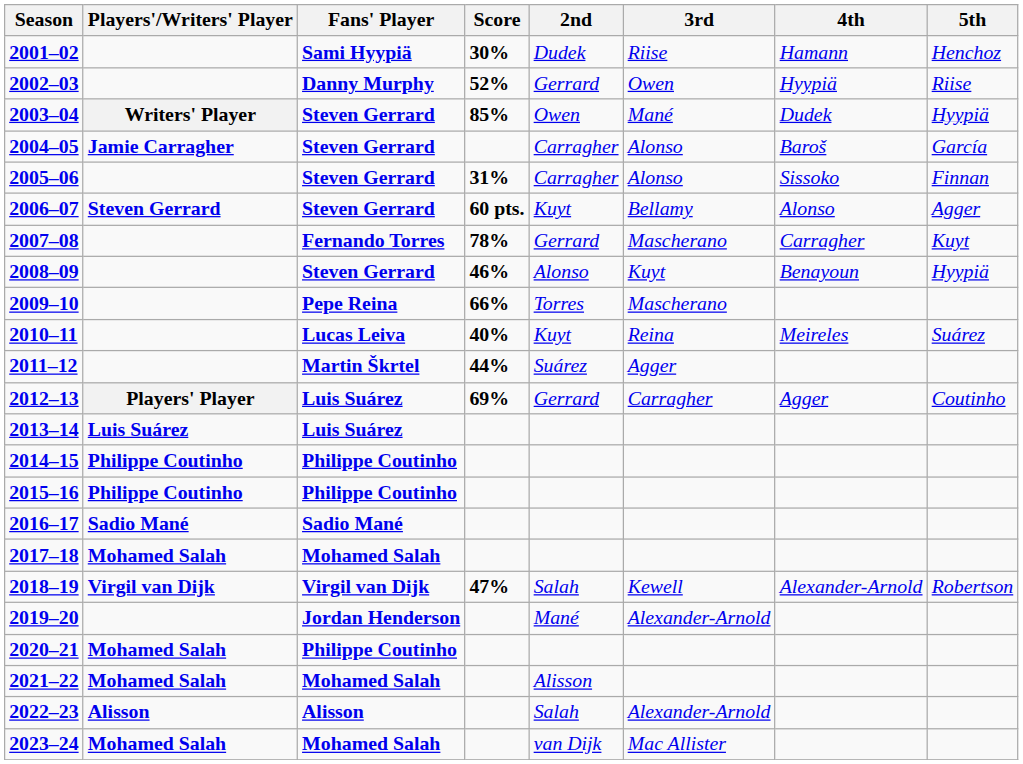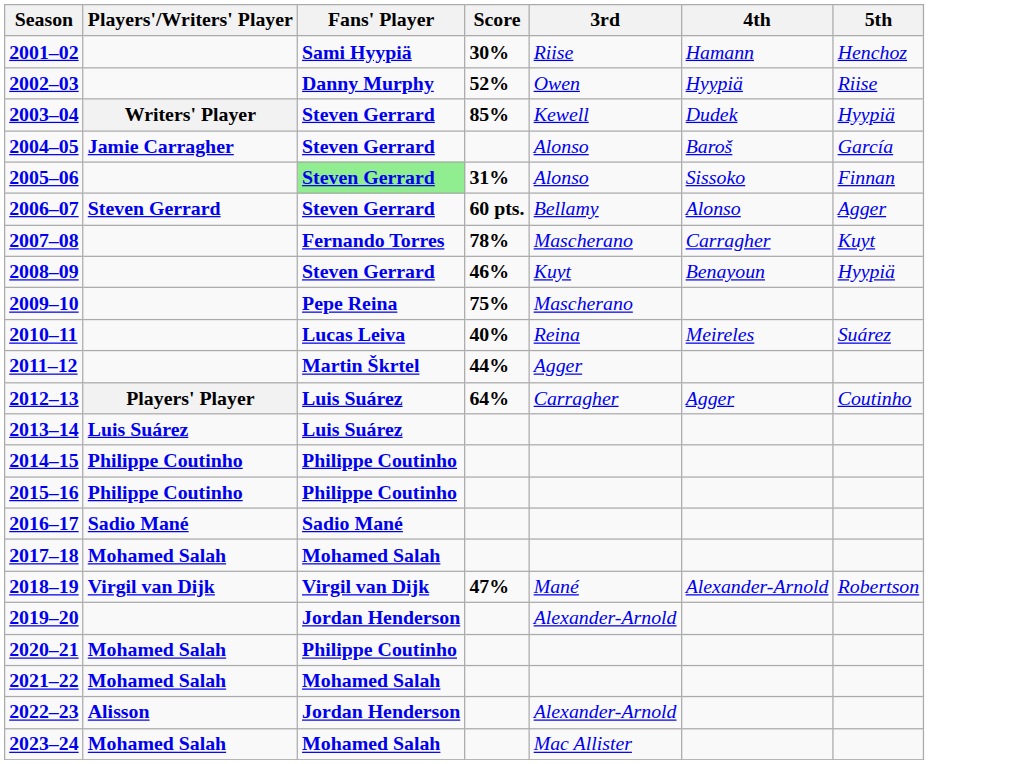 <table class="wikitable">
 <tr>
 <th><strong>Season</strong></th>
 <th>Players'/Writers' Player</th>
 <th><strong>Fans' Player</strong></th>
 <th>Score</th>
-<th>2nd</th>
 <th>3rd</th>
 <th>4th</th>
 <th>5th</th>
 </tr>
 <tr>
 <td><strong><a href='#'>2001–02</a></strong></td>
 <td></td>
 <td><strong> <a href='#'>Sami Hyypiä</a></strong></td>
 <td><strong>30%</strong></td>
-<td><a href='#'><em>Dudek</em></a></td>
 <td><a href='#'><em>Riise</em></a></td>
 <td><a href='#'><em>Hamann</em></a></td>
 <td><a href='#'><em>Henchoz</em></a></td>
 </tr>
 <tr>
 <td><strong><a href='#'>2002–03</a></strong></td>
 <td></td>
 <td> <a href='#'><strong>Danny Murphy</strong></a></td>
 <td><strong>52%</strong></td>
-<td><a href='#'><em>Gerrard</em></a></td>
 <td><a href='#'><em>Owen</em></a></td>
 <td><em><a href='#'>Hyypiä</a></em></td>
 <td><a href='#'><em>Riise</em></a></td>
 </tr>
 <tr>
 <td><strong><a href='#'>2003–04</a></strong></td>
 <th>Writers' Player</th>
 <td><strong> <a href='#'>Steven Gerrard</a></strong></td>
 <td><strong>85%</strong></td>
-<td><a href='#'><em>Owen</em></a></td>
-<td><a href='#'><em>Mané</em></a></td>
+<td><a href='#'><em>Kewell</em></a></td>
 <td><a href='#'><em>Dudek</em></a></td>
 <td><em><a href='#'>Hyypiä</a></em></td>
 </tr>
 <tr>
 <td><strong><a href='#'>2004–05</a></strong></td>
 <td><strong> <a href='#'>Jamie Carragher</a></strong></td>
 <td><strong> <a href='#'>Steven Gerrard</a></strong></td>
 <td><strong></strong></td>
-<td><a href='#'><em>Carragher</em></a></td>
 <td><a href='#'><em>Alonso</em></a></td>
 <td><a href='#'><em>Baroš</em></a></td>
 <td><a href='#'><em>García</em></a></td>
 </tr>
 <tr>
 <td><strong><a href='#'>2005–06</a></strong></td>
 <td></td>
-<td><strong> <a href='#'>Steven Gerrard</a></strong></td>
+<td style="background: lightgreen;"><strong> <a href='#'>Steven Gerrard</a></strong></td>
 <td><strong>31%</strong></td>
-<td><a href='#'><em>Carragher</em></a></td>
 <td><a href='#'><em>Alonso</em></a></td>
 <td><a href='#'><em>Sissoko</em></a></td>
 <td><a href='#'><em>Finnan</em></a></td>
 </tr>
 <tr>
 <td><strong><a href='#'>2006–07</a></strong></td>
 <td><strong> <a href='#'>Steven Gerrard</a></strong></td>
 <td><strong> <a href='#'>Steven Gerrard</a></strong></td>
 <td><strong>60 pts.</strong></td>
-<td><a href='#'><em>Kuyt</em></a></td>
 <td><a href='#'><em>Bellamy</em></a></td>
 <td><a href='#'><em>Alonso</em></a></td>
 <td><a href='#'><em>Agger</em></a></td>
 </tr>
 <tr>
 <td><strong><a href='#'>2007–08</a></strong></td>
 <td></td>
 <td><strong> <a href='#'>Fernando Torres</a></strong></td>
 <td><strong>78%</strong></td>
-<td><a href='#'><em>Gerrard</em></a></td>
 <td><a href='#'><em>Mascherano</em></a></td>
 <td><a href='#'><em>Carragher</em></a></td>
 <td><a href='#'><em>Kuyt</em></a></td>
 </tr>
 <tr>
 <td><strong><a href='#'>2008–09</a></strong></td>
 <td></td>
 <td><strong> <a href='#'>Steven Gerrard</a></strong></td>
 <td><strong>46%</strong></td>
-<td><a href='#'><em>Alonso</em></a></td>
 <td><a href='#'><em>Kuyt</em></a></td>
 <td><a href='#'><em>Benayoun</em></a></td>
 <td><em><a href='#'>Hyypiä</a></em></td>
 </tr>
 <tr>
 <td><strong><a href='#'>2009–10</a></strong></td>
 <td></td>
 <td><strong> <a href='#'>Pepe Reina</a></strong></td>
-<td><strong>66%</strong></td>
-<td><a href='#'><em>Torres</em></a></td>
+<td><strong>75%</strong></td>
 <td><a href='#'><em>Mascherano</em></a></td>
 <td></td>
 <td></td>
 </tr>
 <tr>
 <td><strong><a href='#'>2010–11</a></strong></td>
 <td></td>
 <td><strong> <a href='#'>Lucas Leiva</a></strong></td>
 <td><strong>40%</strong></td>
-<td><a href='#'><em>Kuyt</em></a></td>
 <td><a href='#'><em>Reina</em></a></td>
 <td><a href='#'><em>Meireles</em></a></td>
 <td><a href='#'><em>Suárez</em></a></td>
 </tr>
 <tr>
 <td><strong><a href='#'>2011–12</a></strong></td>
 <td></td>
 <td><strong> <a href='#'>Martin Škrtel</a></strong></td>
 <td><strong>44%</strong></td>
-<td><a href='#'><em>Suárez</em></a></td>
 <td><a href='#'><em>Agger</em></a></td>
 <td></td>
 <td></td>
 </tr>
 <tr>
 <td><strong><a href='#'>2012–13</a></strong></td>
 <th>Players' Player</th>
 <td><strong> <a href='#'>Luis Suárez</a></strong></td>
-<td><strong>69%</strong></td>
-<td><a href='#'><em>Gerrard</em></a></td>
+<td><strong>64%</strong></td>
 <td><a href='#'><em>Carragher</em></a></td>
 <td><a href='#'><em>Agger</em></a></td>
 <td><a href='#'><em>Coutinho</em></a></td>
 </tr>
 <tr>
 <td><strong><a href='#'>2013–14</a></strong></td>
 <td><strong> <a href='#'>Luis Suárez</a></strong></td>
 <td><strong> <a href='#'>Luis Suárez</a></strong></td>
-<td></td>
 <td></td>
 <td></td>
 <td></td>
 <td></td>
 </tr>
 <tr>
 <td><strong><a href='#'>2014–15</a></strong></td>
 <td><strong> <a href='#'>Philippe Coutinho</a></strong></td>
 <td><strong> <a href='#'>Philippe Coutinho</a></strong></td>
 <td></td>
 <td></td>
 <td></td>
 <td></td>
-<td></td>
 </tr>
 <tr>
 <td><strong><a href='#'>2015–16</a></strong></td>
 <td><strong> <a href='#'>Philippe Coutinho</a></strong></td>
 <td><strong> <a href='#'>Philippe Coutinho</a></strong></td>
-<td></td>
 <td></td>
 <td></td>
 <td></td>
 <td></td>
 </tr>
 <tr>
 <td><strong><a href='#'>2016–17</a></strong></td>
 <td> <strong><a href='#'>Sadio Mané</a></strong></td>
 <td> <strong><a href='#'>Sadio Mané</a></strong></td>
 <td></td>
 <td></td>
 <td></td>
 <td></td>
-<td></td>
 </tr>
 <tr>
 <td><strong><a href='#'>2017–18</a></strong></td>
 <td><strong> <a href='#'>Mohamed Salah</a></strong></td>
 <td><strong> <a href='#'>Mohamed Salah</a></strong></td>
-<td></td>
 <td></td>
 <td></td>
 <td></td>
 <td></td>
 </tr>
 <tr>
 <td><strong><a href='#'>2018–19</a></strong></td>
 <td><strong> <a href='#'>Virgil van Dijk</a></strong></td>
 <td><strong> <a href='#'>Virgil van Dijk</a></strong></td>
 <td><strong>47%</strong></td>
-<td><a href='#'><em>Salah</em></a></td>
-<td><a href='#'><em>Kewell</em></a></td>
+<td><a href='#'><em>Mané</em></a></td>
 <td><a href='#'><em>Alexander-Arnold</em></a></td>
 <td><a href='#'><em>Robertson</em></a></td>
 </tr>
 <tr>
 <td><strong><a href='#'>2019–20</a></strong></td>
 <td></td>
 <td><strong> <a href='#'>Jordan Henderson</a></strong></td>
 <td></td>
-<td><a href='#'><em>Mané</em></a></td>
 <td><a href='#'><em>Alexander-Arnold</em></a></td>
 <td></td>
 <td></td>
 </tr>
 <tr>
 <td><strong><a href='#'>2020–21</a></strong></td>
 <td><strong> <a href='#'>Mohamed Salah</a></strong></td>
 <td><strong> <a href='#'>Philippe Coutinho</a></strong></td>
 <td></td>
 <td></td>
 <td></td>
 <td></td>
-<td></td>
 </tr>
 <tr>
 <td><strong><a href='#'>2021–22</a></strong></td>
 <td><strong> <a href='#'>Mohamed Salah</a></strong></td>
 <td><strong> <a href='#'>Mohamed Salah</a></strong></td>
 <td></td>
-<td><a href='#'><em>Alisson</em></a></td>
 <td></td>
 <td></td>
 <td></td>
 </tr>
 <tr>
 <td><strong><a href='#'>2022–23</a></strong></td>
 <td><strong> <a href='#'>Alisson</a></strong></td>
-<td><strong> <a href='#'>Alisson</a></strong></td>
+<td><strong> <a href='#'>Jordan Henderson</a></strong></td>
 <td></td>
-<td><a href='#'><em>Salah</em></a></td>
 <td><a href='#'><em>Alexander-Arnold</em></a></td>
 <td></td>
 <td></td>
 </tr>
 <tr>
 <td><strong><a href='#'>2023–24</a></strong></td>
 <td><strong> <a href='#'>Mohamed Salah</a></strong></td>
 <td><strong> <a href='#'>Mohamed Salah</a></strong></td>
 <td></td>
-<td><a href='#'><em>van Dijk</em></a></td>
 <td><a href='#'><em>Mac Allister</em></a></td>
 <td></td>
 <td></td>
 </tr>
 </table>
